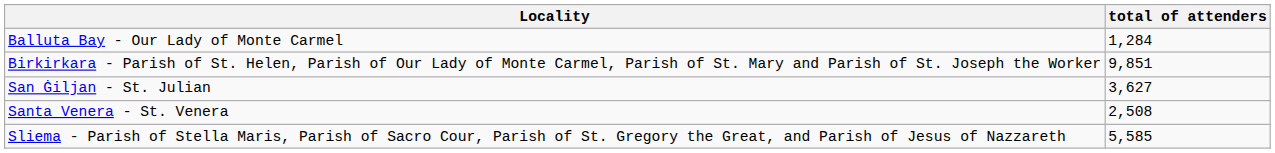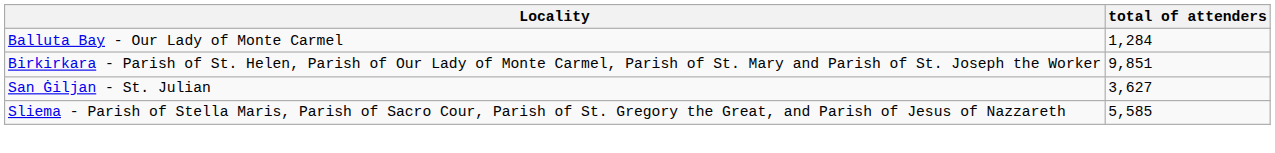 <table class="wikitable">
 <tr>
 <th>Locality</th>
 <th>total of attenders</th>
 </tr>
 <tr>
 <td><a href='#'>Balluta Bay</a> - Our Lady of Monte Carmel</td>
 <td>1,284</td>
 </tr>
 <tr>
 <td><a href='#'>Birkirkara</a> - Parish of St. Helen, Parish of Our Lady of Monte Carmel, Parish of St. Mary and Parish of St. Joseph the Worker</td>
 <td>9,851</td>
 </tr>
 <tr>
 <td><a href='#'>San Ġiljan</a> - St. Julian</td>
 <td>3,627</td>
 </tr>
 <tr>
-<td><a href='#'>Santa Venera</a> - St. Venera</td>
-<td>2,508</td>
-</tr>
-<tr>
 <td><a href='#'>Sliema</a> - Parish of Stella Maris, Parish of Sacro Cour, Parish of St. Gregory the Great, and Parish of Jesus of Nazzareth</td>
 <td>5,585</td>
 </tr>
 </table>
